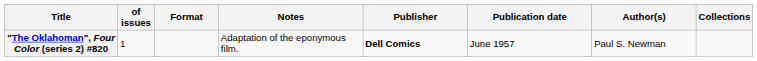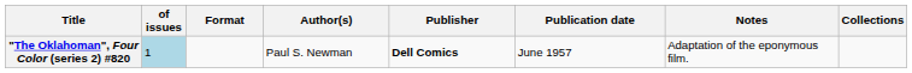 <table class="wikitable">
 <tr>
 <th>Title</th>
 <th style="width:40pt"> of issues</th>
 <th style="width:75pt">Format</th>
-<th style="width:175pt">Notes</th>
+<th style="width:125pt">Author(s)</th>
 <th style="width:125pt">Publisher</th>
 <th style="width:150pt">Publication date</th>
-<th style="width:125pt">Author(s)</th>
+<th style="width:175pt">Notes</th>
 <th>Collections</th>
 </tr>
 <tr>
 <th>"<a href='#'>The Oklahoman</a>", <em>Four Color</em> (series 2) #820</th>
-<td>1</td>
+<td style="background: lightblue;">1</td>
 <td></td>
-<td>Adaptation of the eponymous film.</td>
+<td>Paul S. Newman</td>
 <td><strong>Dell Comics</strong></td>
 <td>June 1957</td>
-<td>Paul S. Newman</td>
+<td>Adaptation of the eponymous film.</td>
 <td></td>
 </tr>
 </table>
